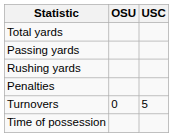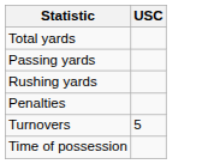 <table class="wikitable">
 <tr>
 <th>Statistic</th>
-<th>OSU</th>
 <th>USC</th>
 </tr>
 <tr>
 <td>Total yards</td>
 <td></td>
-<td></td>
 </tr>
 <tr>
 <td>Passing yards</td>
-<td></td>
 <td></td>
 </tr>
 <tr>
 <td>Rushing yards</td>
 <td></td>
-<td></td>
 </tr>
 <tr>
 <td>Penalties</td>
 <td></td>
-<td></td>
 </tr>
 <tr>
 <td>Turnovers</td>
-<td>0</td>
 <td>5</td>
 </tr>
 <tr>
 <td>Time of possession</td>
 <td></td>
-<td></td>
 </tr>
 </table>
